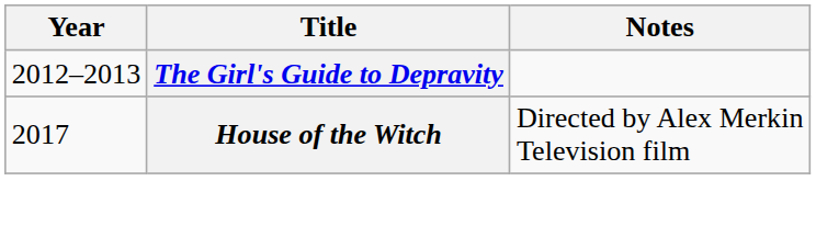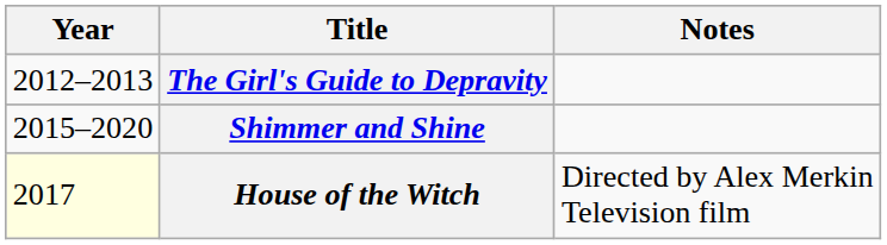 <table class="wikitable">
 <tr>
 <th>Year</th>
 <th>Title</th>
 <th>Notes</th>
 </tr>
 <tr>
 <td>2012–2013</td>
 <th><em><a href='#'>The Girl's Guide to Depravity</a></em></th>
 <td></td>
 </tr>
 <tr>
-<td>2017</td>
+<td>2015–2020</td>
+<th><em><a href='#'>Shimmer and Shine</a></em></th>
+<td></td>
+</tr>
+<tr>
+<td style="background: lightyellow;">2017</td>
 <th><em>House of the Witch</em></th>
 <td>Directed by Alex Merkin<br>Television film</td>
 </tr>
 </table>
